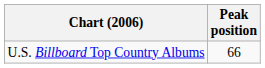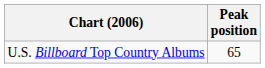 <table class="wikitable">
 <tr>
 <th>Chart (2006)</th>
 <th>Peak<br>position</th>
 </tr>
 <tr>
 <td>U.S. <a href='#'><em>Billboard</em> Top Country Albums</a></td>
-<td align="center">66</td>
+<td align="center">65</td>
 </tr>
 </table>
